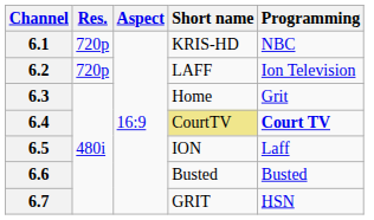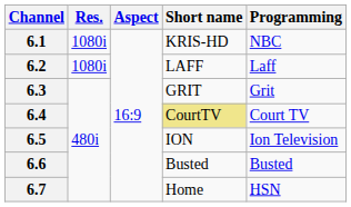 <table class="wikitable">
 <tr>
 <th scope = "col"><a href='#'>Channel</a></th>
 <th scope = "col"><a href='#'>Res.</a></th>
 <th scope = "col"><a href='#'>Aspect</a></th>
 <th scope = "col">Short name</th>
 <th scope = "col">Programming</th>
 </tr>
 <tr>
 <th scope = "row">6.1</th>
-<td><a href='#'>720p</a></td>
+<td><a href='#'>1080i</a></td>
 <td rowspan=7><a href='#'>16:9</a></td>
 <td>KRIS-HD</td>
 <td><a href='#'>NBC</a></td>
 </tr>
 <tr>
 <th scope = "row">6.2</th>
-<td><a href='#'>720p</a></td>
+<td><a href='#'>1080i</a></td>
 <td>LAFF</td>
-<td><a href='#'>Ion Television</a></td>
+<td><a href='#'>Laff</a></td>
 </tr>
 <tr>
 <th scope = "row">6.3</th>
 <td rowspan=5><a href='#'>480i</a></td>
-<td>Home</td>
+<td>GRIT</td>
 <td><a href='#'>Grit</a></td>
 </tr>
 <tr>
 <th scope = "row">6.4</th>
 <td style="background: khaki;">CourtTV</td>
-<td><strong><a href='#'>Court TV</a></strong></td>
+<td><a href='#'>Court TV</a></td>
 </tr>
 <tr>
 <th scope = "row">6.5</th>
 <td>ION</td>
-<td><a href='#'>Laff</a></td>
+<td><a href='#'>Ion Television</a></td>
 </tr>
 <tr>
 <th scope = "row">6.6</th>
 <td>Busted</td>
 <td><a href='#'>Busted</a></td>
 </tr>
 <tr>
 <th scope = "row">6.7</th>
-<td>GRIT</td>
+<td>Home</td>
 <td><a href='#'>HSN</a></td>
 </tr>
 </table>
